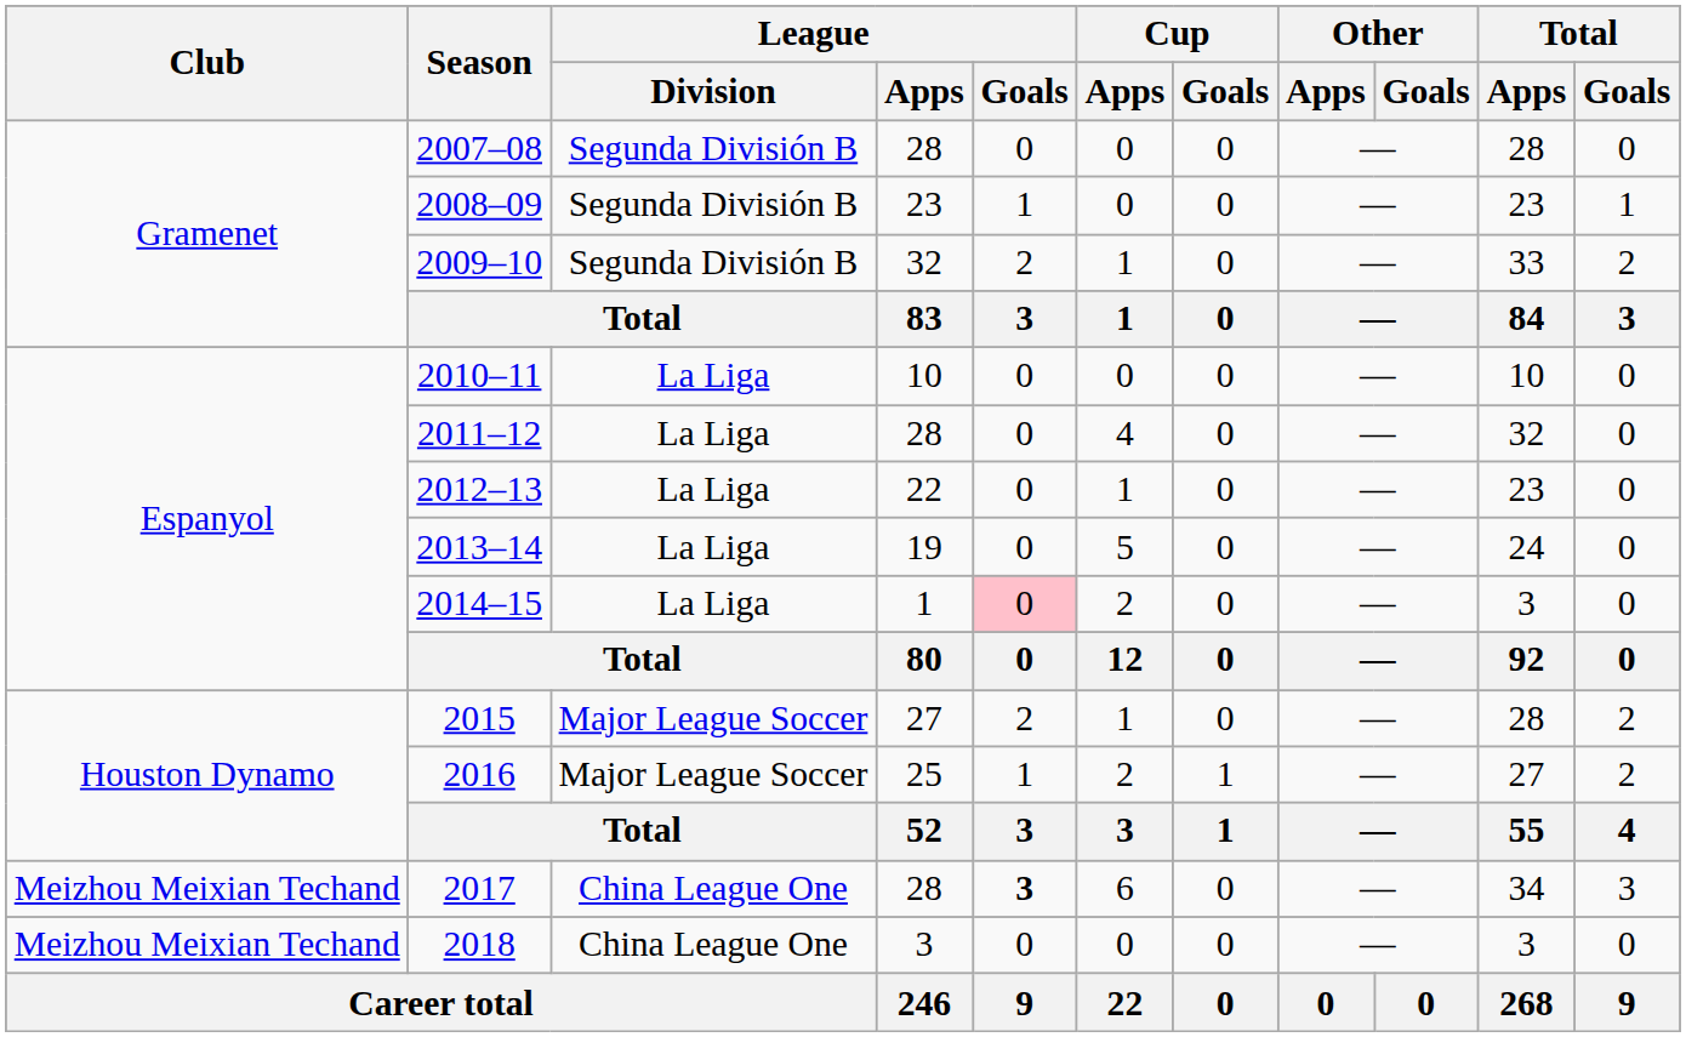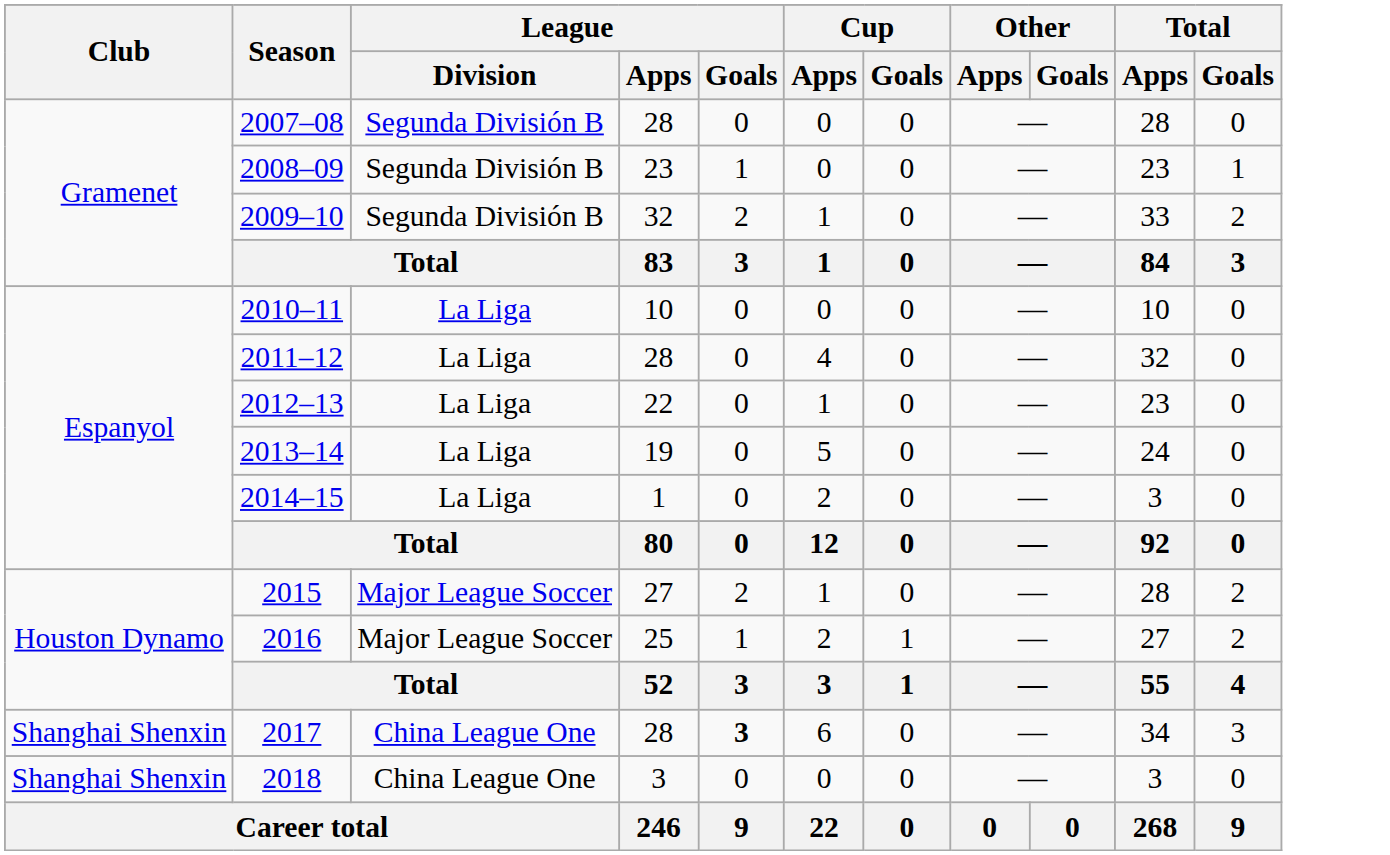 <table class="wikitable" style="text-align: center;">
 <tr>
 <th rowspan="2">Club</th>
 <th rowspan="2">Season</th>
 <th colspan="3">League</th>
 <th colspan="2">Cup</th>
 <th colspan="2">Other</th>
 <th colspan="2">Total</th>
 </tr>
 <tr>
 <th>Division</th>
 <th>Apps</th>
 <th>Goals</th>
 <th>Apps</th>
 <th>Goals</th>
 <th>Apps</th>
 <th>Goals</th>
 <th>Apps</th>
 <th>Goals</th>
 </tr>
 <tr>
 <td rowspan="4"><a href='#'>Gramenet</a></td>
 <td><a href='#'>2007–08</a></td>
 <td><a href='#'>Segunda División B</a></td>
 <td>28</td>
 <td>0</td>
 <td>0</td>
 <td>0</td>
 <td colspan="2">—</td>
 <td>28</td>
 <td>0</td>
 </tr>
 <tr>
 <td><a href='#'>2008–09</a></td>
 <td>Segunda División B</td>
 <td>23</td>
 <td>1</td>
 <td>0</td>
 <td>0</td>
 <td colspan="2">—</td>
 <td>23</td>
 <td>1</td>
 </tr>
 <tr>
 <td><a href='#'>2009–10</a></td>
 <td>Segunda División B</td>
 <td>32</td>
 <td>2</td>
 <td>1</td>
 <td>0</td>
 <td colspan="2">—</td>
 <td>33</td>
 <td>2</td>
 </tr>
 <tr>
 <th colspan="2">Total</th>
 <th>83</th>
 <th>3</th>
 <th>1</th>
 <th>0</th>
 <th colspan="2">—</th>
 <th>84</th>
 <th>3</th>
 </tr>
 <tr>
 <td rowspan="6"><a href='#'>Espanyol</a></td>
 <td><a href='#'>2010–11</a></td>
 <td><a href='#'>La Liga</a></td>
 <td>10</td>
 <td>0</td>
 <td>0</td>
 <td>0</td>
 <td colspan="2">—</td>
 <td>10</td>
 <td>0</td>
 </tr>
 <tr>
 <td><a href='#'>2011–12</a></td>
 <td>La Liga</td>
 <td>28</td>
 <td>0</td>
 <td>4</td>
 <td>0</td>
 <td colspan="2">—</td>
 <td>32</td>
 <td>0</td>
 </tr>
 <tr>
 <td><a href='#'>2012–13</a></td>
 <td>La Liga</td>
 <td>22</td>
 <td>0</td>
 <td>1</td>
 <td>0</td>
 <td colspan="2">—</td>
 <td>23</td>
 <td>0</td>
 </tr>
 <tr>
 <td><a href='#'>2013–14</a></td>
 <td>La Liga</td>
 <td>19</td>
 <td>0</td>
 <td>5</td>
 <td>0</td>
 <td colspan="2">—</td>
 <td>24</td>
 <td>0</td>
 </tr>
 <tr>
 <td><a href='#'>2014–15</a></td>
 <td>La Liga</td>
 <td>1</td>
-<td style="background: pink;">0</td>
+<td>0</td>
 <td>2</td>
 <td>0</td>
 <td colspan="2">—</td>
 <td>3</td>
 <td>0</td>
 </tr>
 <tr>
 <th colspan="2">Total</th>
 <th>80</th>
 <th>0</th>
 <th>12</th>
 <th>0</th>
 <th colspan="2">—</th>
 <th>92</th>
 <th>0</th>
 </tr>
 <tr>
 <td rowspan="3"><a href='#'>Houston Dynamo</a></td>
 <td><a href='#'>2015</a></td>
 <td><a href='#'>Major League Soccer</a></td>
 <td>27</td>
 <td>2</td>
 <td>1</td>
 <td>0</td>
 <td colspan="2">—</td>
 <td>28</td>
 <td>2</td>
 </tr>
 <tr>
 <td><a href='#'>2016</a></td>
 <td>Major League Soccer</td>
 <td>25</td>
 <td>1</td>
 <td>2</td>
 <td>1</td>
 <td colspan="2">—</td>
 <td>27</td>
 <td>2</td>
 </tr>
 <tr>
 <th colspan="2">Total</th>
 <th>52</th>
 <th>3</th>
 <th>3</th>
 <th>1</th>
 <th colspan="2">—</th>
 <th>55</th>
 <th>4</th>
 </tr>
 <tr>
-<td><a href='#'>Meizhou Meixian Techand</a></td>
+<td><a href='#'>Shanghai Shenxin</a></td>
 <td><a href='#'>2017</a></td>
 <td><a href='#'>China League One</a></td>
 <td>28</td>
 <td><strong>3</strong></td>
 <td>6</td>
 <td>0</td>
 <td colspan="2">—</td>
 <td>34</td>
 <td>3</td>
 </tr>
 <tr>
-<td><a href='#'>Meizhou Meixian Techand</a></td>
+<td><a href='#'>Shanghai Shenxin</a></td>
 <td><a href='#'>2018</a></td>
 <td>China League One</td>
 <td>3</td>
 <td>0</td>
 <td>0</td>
 <td>0</td>
 <td colspan="2">—</td>
 <td>3</td>
 <td>0</td>
 </tr>
 <tr>
 <th colspan="3">Career total</th>
 <th>246</th>
 <th>9</th>
 <th>22</th>
 <th>0</th>
 <th>0</th>
 <th>0</th>
 <th>268</th>
 <th>9</th>
 </tr>
 </table>
